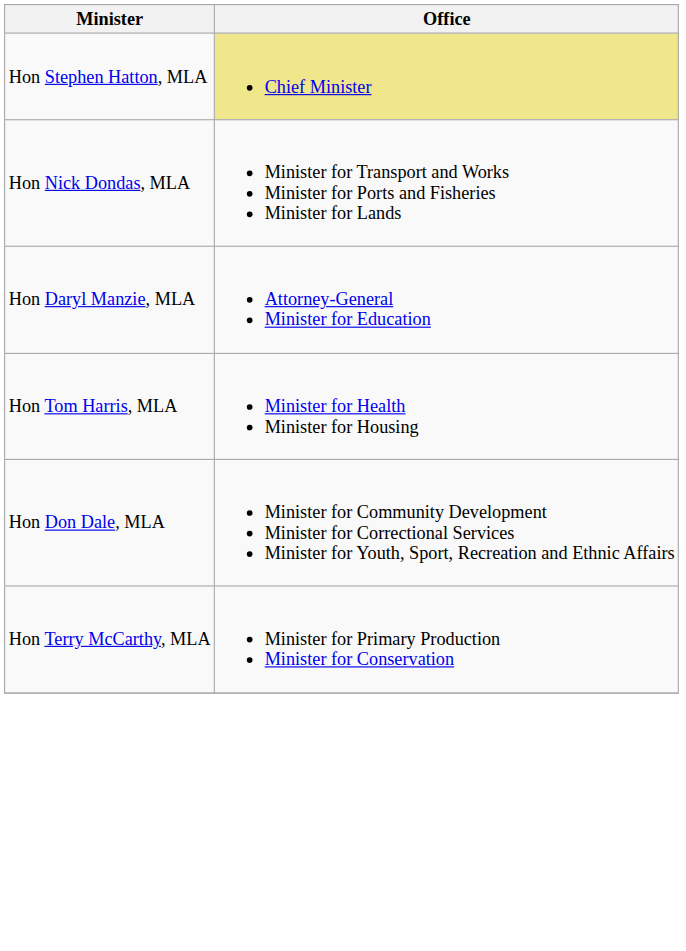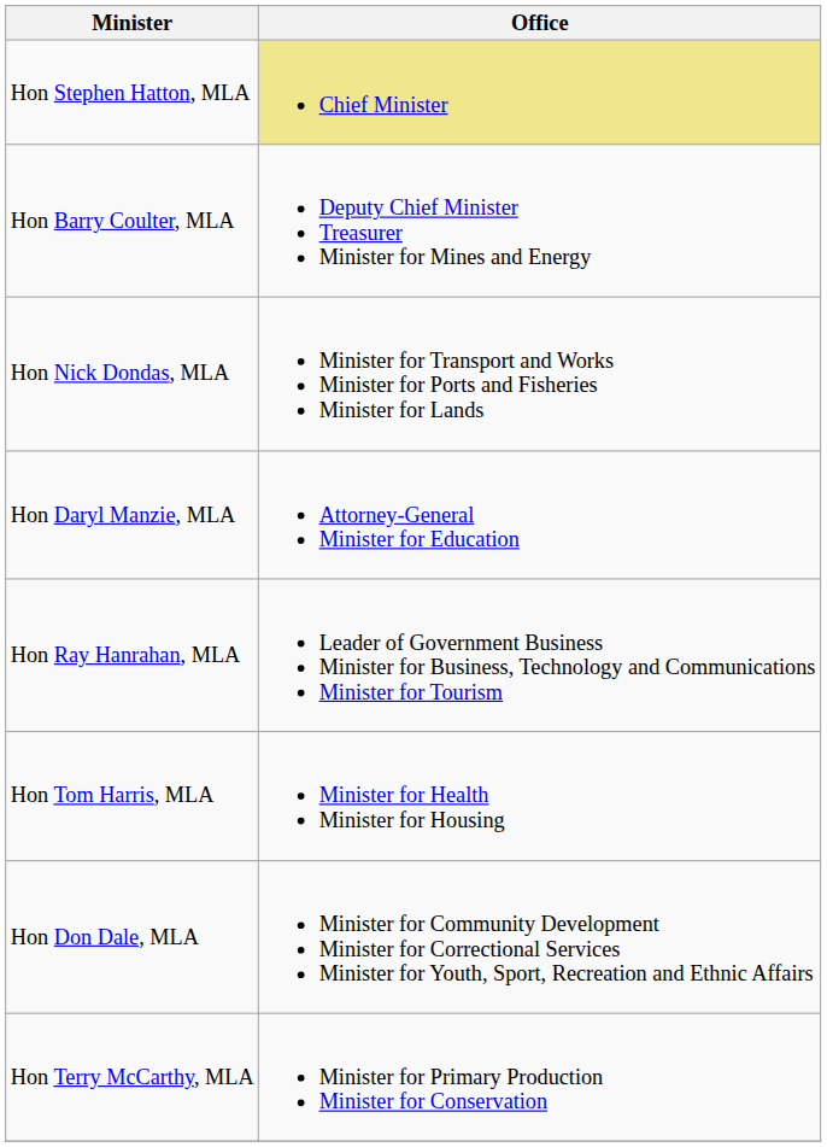 <table class="wikitable">
 <tr>
 <th>Minister</th>
 <th>Office</th>
 </tr>
 <tr>
 <td>Hon <a href='#'>Stephen Hatton</a>, MLA</td>
 <td style="background: khaki;"><br><ul><li><a href='#'>Chief Minister</a></li></ul></td>
 </tr>
 <tr>
+<td>Hon <a href='#'>Barry Coulter</a>, MLA</td>
+<td><br><ul><li><a href='#'>Deputy Chief Minister</a></li><li><a href='#'>Treasurer</a></li><li>Minister for Mines and Energy</li></ul></td>
+</tr>
+<tr>
 <td>Hon <a href='#'>Nick Dondas</a>, MLA</td>
 <td><br><ul><li>Minister for Transport and Works</li><li>Minister for Ports and Fisheries</li><li>Minister for Lands</li></ul></td>
 </tr>
 <tr>
 <td>Hon <a href='#'>Daryl Manzie</a>, MLA</td>
 <td><br><ul><li><a href='#'>Attorney-General</a></li><li><a href='#'>Minister for Education</a></li></ul></td>
+</tr>
+<tr>
+<td>Hon <a href='#'>Ray Hanrahan</a>, MLA</td>
+<td><br><ul><li>Leader of Government Business</li><li>Minister for Business, Technology and Communications</li><li><a href='#'>Minister for Tourism</a></li></ul></td>
 </tr>
 <tr>
 <td>Hon <a href='#'>Tom Harris</a>, MLA</td>
 <td><br><ul><li><a href='#'>Minister for Health</a></li><li>Minister for Housing</li></ul></td>
 </tr>
 <tr>
 <td>Hon <a href='#'>Don Dale</a>, MLA</td>
 <td><br><ul><li>Minister for Community Development</li><li>Minister for Correctional Services</li><li>Minister for Youth, Sport, Recreation and Ethnic Affairs</li></ul></td>
 </tr>
 <tr>
 <td>Hon <a href='#'>Terry McCarthy</a>, MLA</td>
 <td><br><ul><li>Minister for Primary Production</li><li><a href='#'>Minister for Conservation</a></li></ul></td>
 </tr>
 <tr>
 </tr>
 </table>
